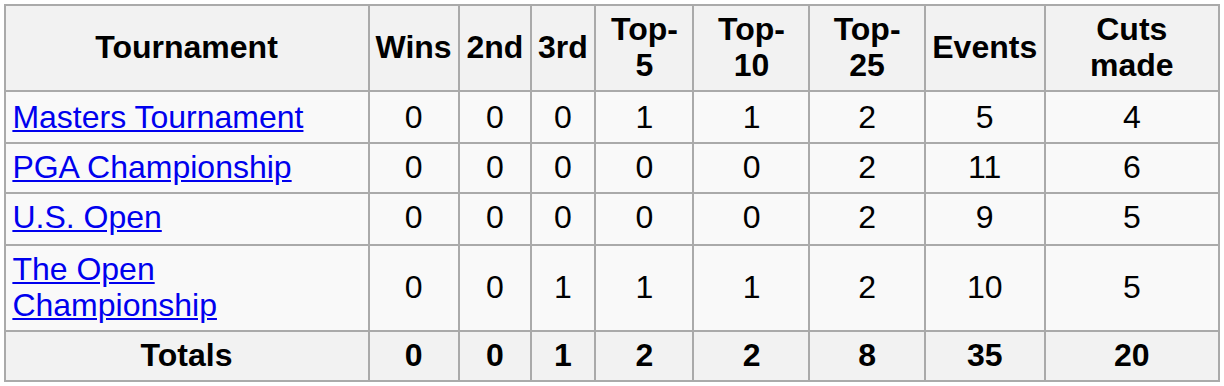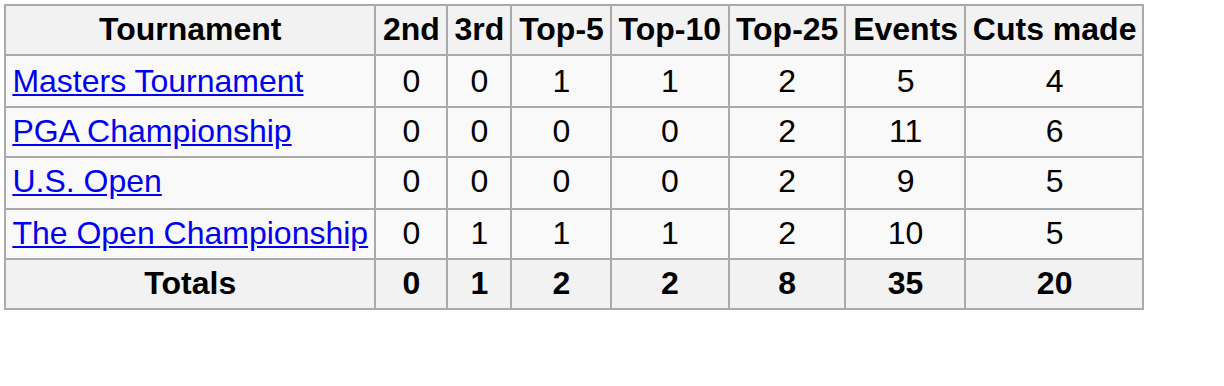 <table class=wikitable style=text-align:center>
 <tr>
 <th>Tournament</th>
-<th>Wins</th>
 <th>2nd</th>
 <th>3rd</th>
 <th>Top-5</th>
 <th>Top-10</th>
 <th>Top-25</th>
 <th>Events</th>
 <th>Cuts made</th>
 </tr>
 <tr>
 <td align=left><a href='#'>Masters Tournament</a></td>
-<td>0</td>
 <td>0</td>
 <td>0</td>
 <td>1</td>
 <td>1</td>
 <td>2</td>
 <td>5</td>
 <td>4</td>
 </tr>
 <tr>
 <td align=left><a href='#'>PGA Championship</a></td>
 <td>0</td>
 <td>0</td>
 <td>0</td>
 <td>0</td>
-<td>0</td>
 <td>2</td>
 <td>11</td>
 <td>6</td>
 </tr>
 <tr>
 <td align=left><a href='#'>U.S. Open</a></td>
-<td>0</td>
 <td>0</td>
 <td>0</td>
 <td>0</td>
 <td>0</td>
 <td>2</td>
 <td>9</td>
 <td>5</td>
 </tr>
 <tr>
 <td align=left><a href='#'>The Open Championship</a></td>
 <td>0</td>
-<td>0</td>
 <td>1</td>
 <td>1</td>
 <td>1</td>
 <td>2</td>
 <td>10</td>
 <td>5</td>
 </tr>
 <tr>
 <th>Totals</th>
 <th>0</th>
-<th>0</th>
 <th>1</th>
 <th>2</th>
 <th>2</th>
 <th>8</th>
 <th>35</th>
 <th>20</th>
 </tr>
 </table>
